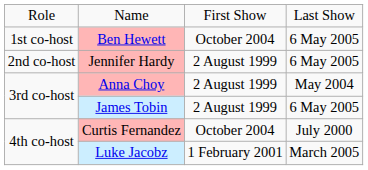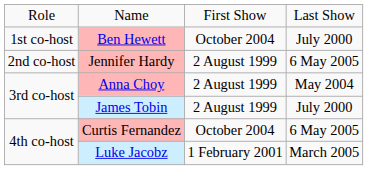 <table class="wikitable" style="text-align:center">
 <tr>
 <td>Role</td>
 <td>Name</td>
 <td>First Show</td>
 <td>Last Show</td>
 </tr>
 <tr>
 <td rowspan="1">1st co-host</td>
 <td style="background:#FFB6B6"><a href='#'>Ben Hewett</a></td>
 <td>October 2004</td>
-<td>6 May 2005</td>
+<td>July 2000</td>
 </tr>
 <tr>
 <td rowspan="1">2nd co-host</td>
 <td style="background:#FFB6B6">Jennifer Hardy</td>
 <td>2 August 1999</td>
 <td>6 May 2005</td>
 </tr>
 <tr>
 <td rowspan="2">3rd co-host</td>
 <td style="background:#FFB6B6"><a href='#'>Anna Choy</a></td>
 <td>2 August 1999</td>
 <td>May 2004</td>
 </tr>
 <tr>
 <td style="background:#CCEEFF"><a href='#'>James Tobin</a></td>
 <td>2 August 1999</td>
-<td>6 May 2005</td>
+<td>July 2000</td>
 </tr>
 <tr>
 <td rowspan="2">4th co-host</td>
 <td style="background:#FFB6B6">Curtis Fernandez</td>
 <td>October 2004</td>
-<td>July 2000</td>
+<td>6 May 2005</td>
 </tr>
 <tr>
 <td style="background:#CCEEFF"><a href='#'>Luke Jacobz</a></td>
 <td>1 February 2001</td>
 <td>March 2005</td>
 </tr>
 </table>
